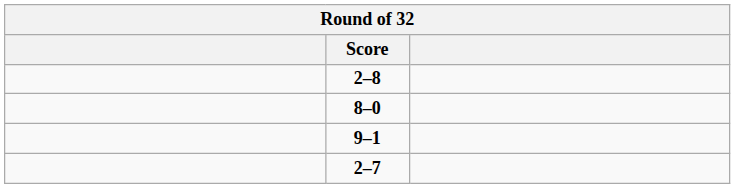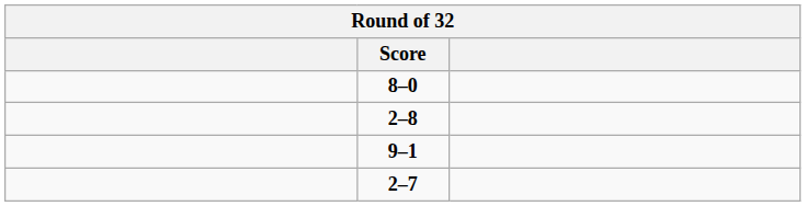 <table class="wikitable" style="text-align: center; font-size:90% ">
 <tr>
 <th colspan=3>Round of 32</th>
 </tr>
 <tr>
 <th align="right" width="250"></th>
 <th width="60">Score</th>
 <th align="left" width="250"></th>
 </tr>
 <tr>
+<td align=left><strong></strong></td>
+<td align=center><strong>8–0</strong></td>
+<td align=left></td>
+</tr>
+<tr>
 <td align=left></td>
 <td align=center><strong>2–8</strong></td>
 <td align=left><strong></strong></td>
-</tr>
-<tr>
-<td align=left><strong></strong></td>
-<td align=center><strong>8–0</strong></td>
-<td align=left></td>
 </tr>
 <tr>
 <td align=left><strong></strong></td>
 <td align=center><strong>9–1</strong></td>
 <td align=left></td>
 </tr>
 <tr>
 <td align=left></td>
 <td align=center><strong>2–7</strong></td>
 <td align=left><strong></strong></td>
 </tr>
 </table>
